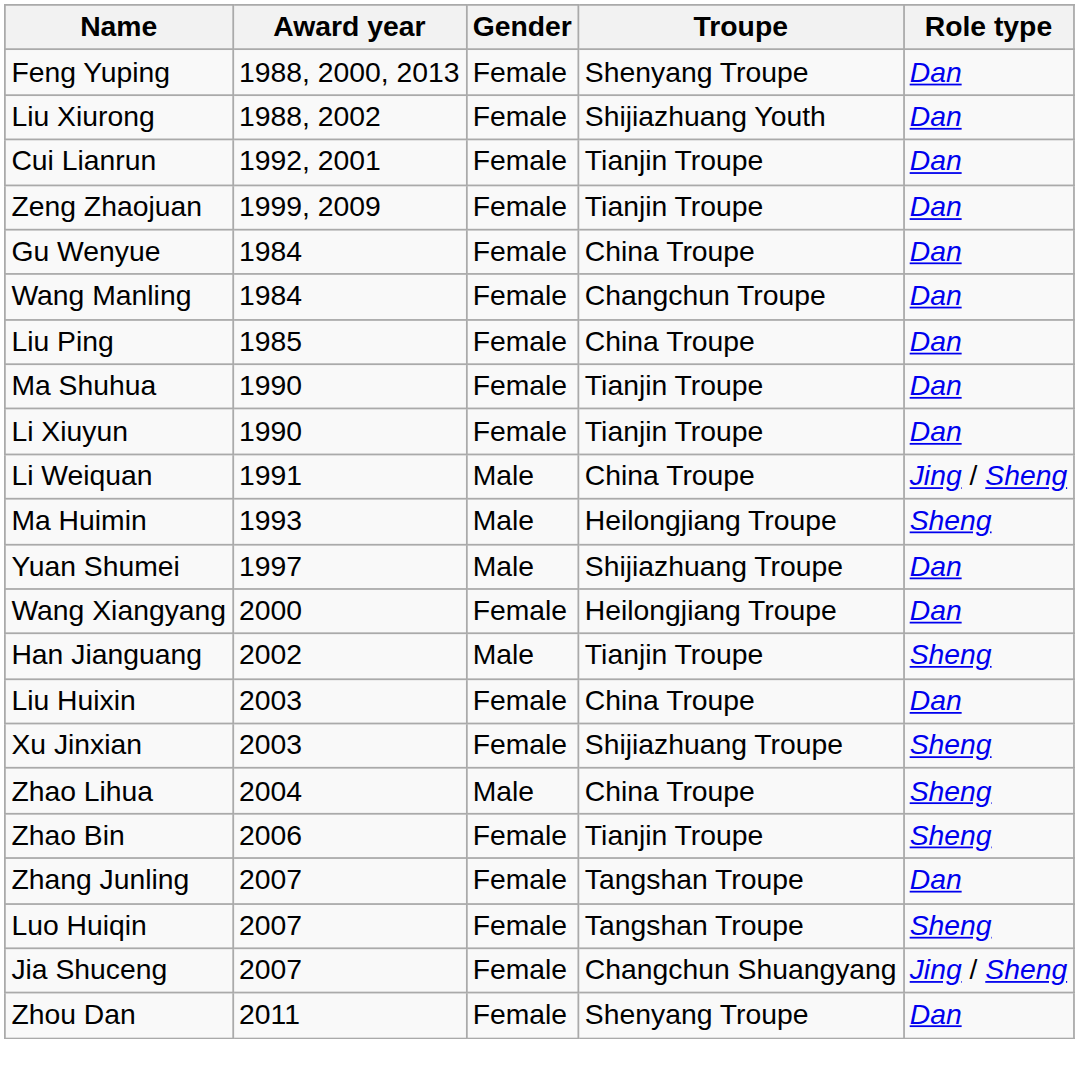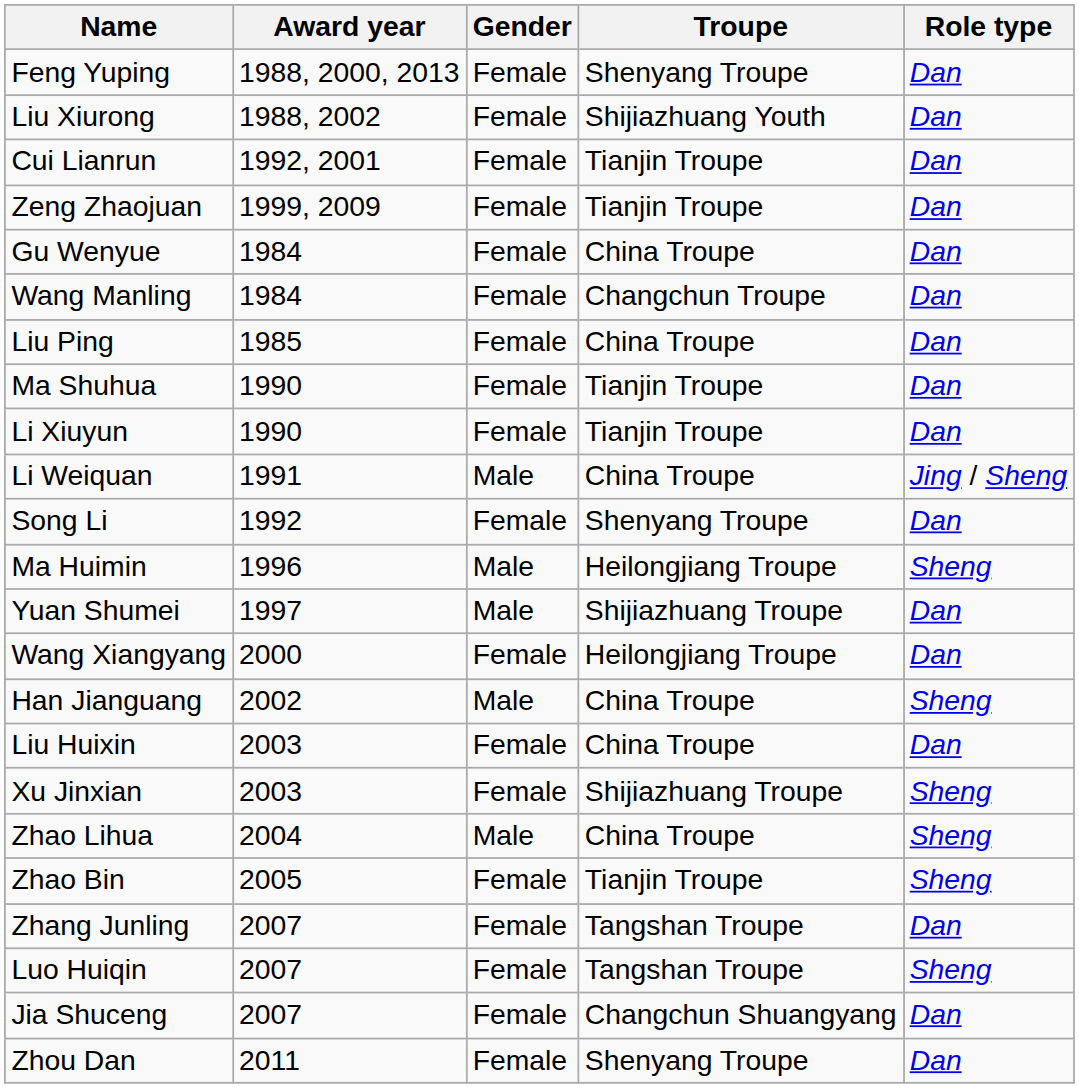 <table class="wikitable sortable">
 <tr>
 <th>Name</th>
 <th>Award year</th>
 <th>Gender</th>
 <th>Troupe</th>
 <th>Role type</th>
 </tr>
 <tr>
 <td>Feng Yuping</td>
 <td>1988, 2000, 2013</td>
 <td>Female</td>
 <td>Shenyang Troupe</td>
 <td><em><a href='#'>Dan</a></em></td>
 </tr>
 <tr>
 <td>Liu Xiurong</td>
 <td>1988, 2002</td>
 <td>Female</td>
 <td>Shijiazhuang Youth</td>
 <td><em><a href='#'>Dan</a></em></td>
 </tr>
 <tr>
 <td>Cui Lianrun</td>
 <td>1992, 2001</td>
 <td>Female</td>
 <td>Tianjin Troupe</td>
 <td><em><a href='#'>Dan</a></em></td>
 </tr>
 <tr>
 <td>Zeng Zhaojuan</td>
 <td>1999, 2009</td>
 <td>Female</td>
 <td>Tianjin Troupe</td>
 <td><em><a href='#'>Dan</a></em></td>
 </tr>
 <tr>
 <td>Gu Wenyue</td>
 <td>1984</td>
 <td>Female</td>
 <td>China Troupe</td>
 <td><em><a href='#'>Dan</a></em></td>
 </tr>
 <tr>
 <td>Wang Manling</td>
 <td>1984</td>
 <td>Female</td>
 <td>Changchun Troupe</td>
 <td><em><a href='#'>Dan</a></em></td>
 </tr>
 <tr>
 <td>Liu Ping</td>
 <td>1985</td>
 <td>Female</td>
 <td>China Troupe</td>
 <td><em><a href='#'>Dan</a></em></td>
 </tr>
 <tr>
 <td>Ma Shuhua</td>
 <td>1990</td>
 <td>Female</td>
 <td>Tianjin Troupe</td>
 <td><em><a href='#'>Dan</a></em></td>
 </tr>
 <tr>
 <td>Li Xiuyun</td>
 <td>1990</td>
 <td>Female</td>
 <td>Tianjin Troupe</td>
 <td><em><a href='#'>Dan</a></em></td>
 </tr>
 <tr>
 <td>Li Weiquan</td>
 <td>1991</td>
 <td>Male</td>
 <td>China Troupe</td>
 <td><em><a href='#'>Jing</a></em> / <em><a href='#'>Sheng</a></em></td>
 </tr>
 <tr>
+<td>Song Li</td>
+<td>1992</td>
+<td>Female</td>
+<td>Shenyang Troupe</td>
+<td><em><a href='#'>Dan</a></em></td>
+</tr>
+<tr>
 <td>Ma Huimin</td>
-<td>1993</td>
+<td>1996</td>
 <td>Male</td>
 <td>Heilongjiang Troupe</td>
 <td><em><a href='#'>Sheng</a></em></td>
 </tr>
 <tr>
 <td>Yuan Shumei</td>
 <td>1997</td>
 <td>Male</td>
 <td>Shijiazhuang Troupe</td>
 <td><em><a href='#'>Dan</a></em></td>
 </tr>
 <tr>
 <td>Wang Xiangyang</td>
 <td>2000</td>
 <td>Female</td>
 <td>Heilongjiang Troupe</td>
 <td><em><a href='#'>Dan</a></em></td>
 </tr>
 <tr>
 <td>Han Jianguang</td>
 <td>2002</td>
 <td>Male</td>
-<td>Tianjin Troupe</td>
+<td>China Troupe</td>
 <td><em><a href='#'>Sheng</a></em></td>
 </tr>
 <tr>
 <td>Liu Huixin</td>
 <td>2003</td>
 <td>Female</td>
 <td>China Troupe</td>
 <td><em><a href='#'>Dan</a></em></td>
 </tr>
 <tr>
 <td>Xu Jinxian</td>
 <td>2003</td>
 <td>Female</td>
 <td>Shijiazhuang Troupe</td>
 <td><em><a href='#'>Sheng</a></em></td>
 </tr>
 <tr>
 <td>Zhao Lihua</td>
 <td>2004</td>
 <td>Male</td>
 <td>China Troupe</td>
 <td><em><a href='#'>Sheng</a></em></td>
 </tr>
 <tr>
 <td>Zhao Bin</td>
-<td>2006</td>
+<td>2005</td>
 <td>Female</td>
 <td>Tianjin Troupe</td>
 <td><em><a href='#'>Sheng</a></em></td>
 </tr>
 <tr>
 <td>Zhang Junling</td>
 <td>2007</td>
 <td>Female</td>
 <td>Tangshan Troupe</td>
 <td><em><a href='#'>Dan</a></em></td>
 </tr>
 <tr>
 <td>Luo Huiqin</td>
 <td>2007</td>
 <td>Female</td>
 <td>Tangshan Troupe</td>
 <td><em><a href='#'>Sheng</a></em></td>
 </tr>
 <tr>
 <td>Jia Shuceng</td>
 <td>2007</td>
 <td>Female</td>
 <td>Changchun Shuangyang</td>
-<td><em><a href='#'>Jing</a></em> / <em><a href='#'>Sheng</a></em></td>
+<td><em><a href='#'>Dan</a></em></td>
 </tr>
 <tr>
 <td>Zhou Dan</td>
 <td>2011</td>
 <td>Female</td>
 <td>Shenyang Troupe</td>
 <td><em><a href='#'>Dan</a></em></td>
 </tr>
 </table>
